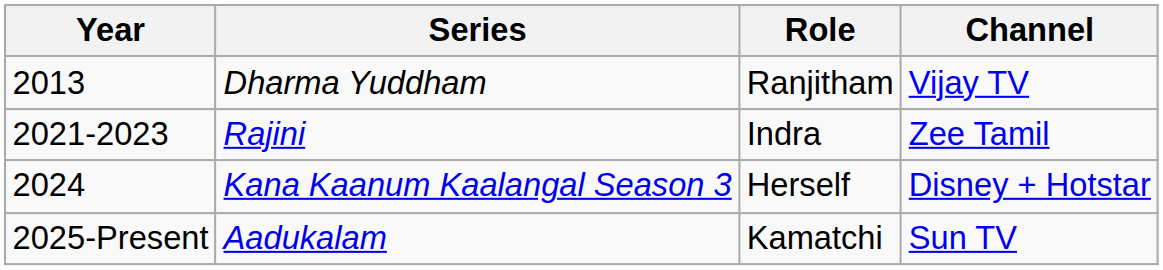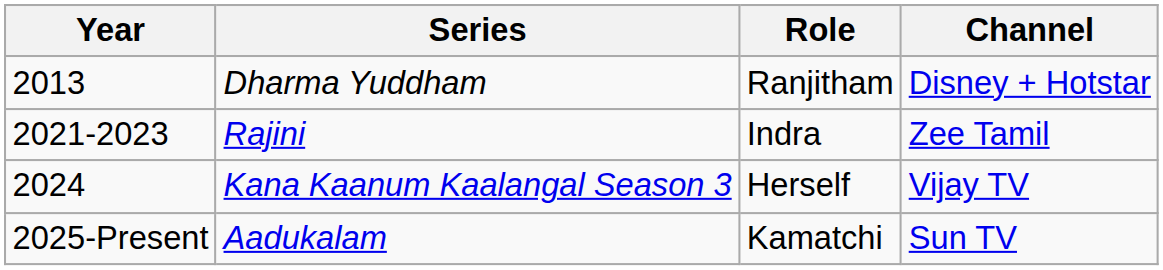 <table class="wikitable">
 <tr>
 <th>Year</th>
 <th>Series</th>
 <th>Role</th>
 <th>Channel</th>
 </tr>
 <tr>
 <td>2013</td>
 <td><em>Dharma Yuddham</em></td>
 <td>Ranjitham</td>
-<td><a href='#'>Vijay TV</a></td>
+<td><a href='#'>Disney + Hotstar</a></td>
 </tr>
 <tr>
 <td>2021-2023</td>
 <td><em><a href='#'>Rajini</a></em></td>
 <td>Indra</td>
 <td><a href='#'>Zee Tamil</a></td>
 </tr>
 <tr>
 <td>2024</td>
 <td><em><a href='#'>Kana Kaanum Kaalangal Season 3</a></em></td>
 <td>Herself</td>
-<td><a href='#'>Disney + Hotstar</a></td>
+<td><a href='#'>Vijay TV</a></td>
 </tr>
 <tr>
 <td>2025-Present</td>
 <td><em><a href='#'>Aadukalam</a></em></td>
 <td>Kamatchi</td>
 <td><a href='#'>Sun TV</a></td>
 </tr>
 </table>
